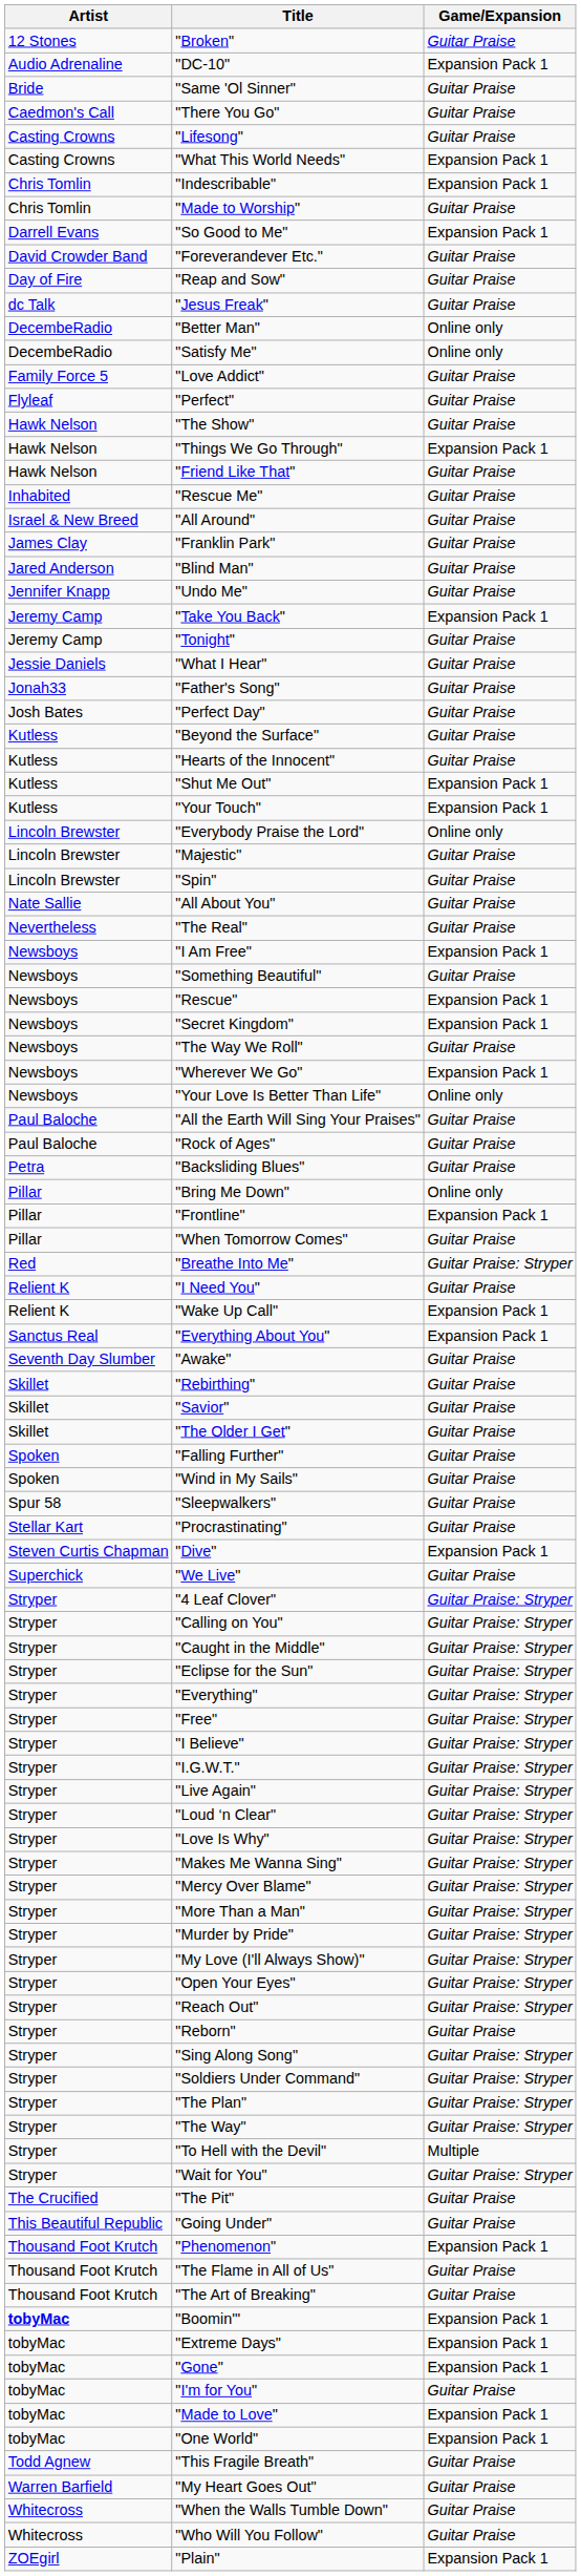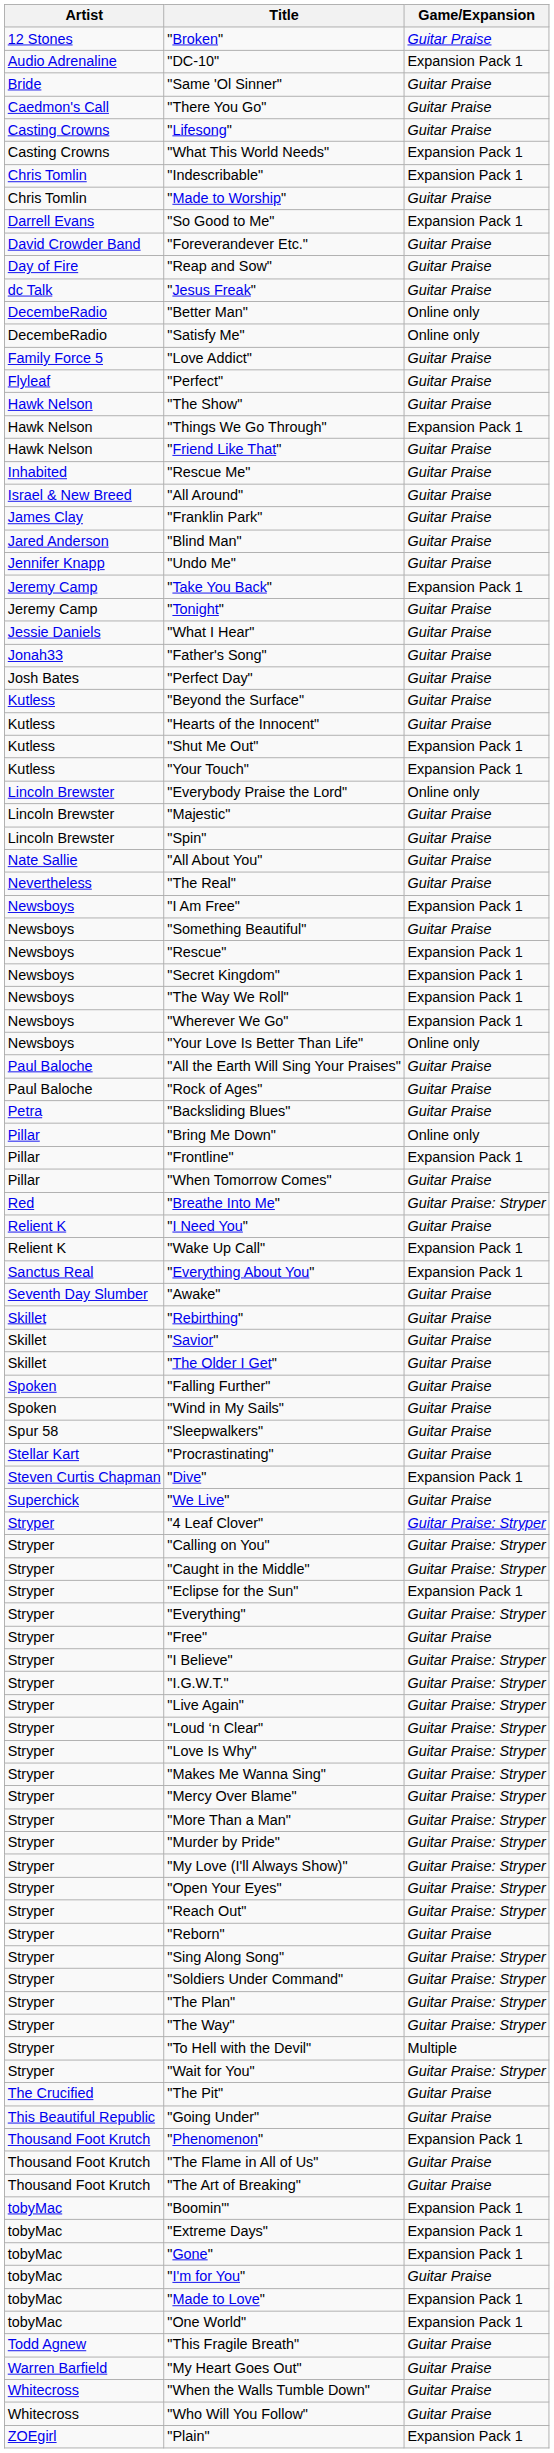 <table class="wikitable sortable">
 <tr>
 <th>Artist</th>
 <th>Title</th>
 <th>Game/Expansion</th>
 </tr>
 <tr>
 <td><a href='#'>12 Stones</a></td>
 <td>"<a href='#'>Broken</a>"</td>
 <td><em><a href='#'>Guitar Praise</a></em></td>
 </tr>
 <tr>
 <td><a href='#'>Audio Adrenaline</a></td>
 <td>"DC-10"</td>
 <td>Expansion Pack 1</td>
 </tr>
 <tr>
 <td><a href='#'>Bride</a></td>
 <td>"Same 'Ol Sinner"</td>
 <td><em>Guitar Praise</em></td>
 </tr>
 <tr>
 <td><a href='#'>Caedmon's Call</a></td>
 <td>"There You Go"</td>
 <td><em>Guitar Praise</em></td>
 </tr>
 <tr>
 <td><a href='#'>Casting Crowns</a></td>
 <td>"<a href='#'>Lifesong</a>"</td>
 <td><em>Guitar Praise</em></td>
 </tr>
 <tr>
 <td>Casting Crowns</td>
 <td>"What This World Needs"</td>
 <td>Expansion Pack 1</td>
 </tr>
 <tr>
 <td><a href='#'>Chris Tomlin</a></td>
 <td>"Indescribable"</td>
 <td>Expansion Pack 1</td>
 </tr>
 <tr>
 <td>Chris Tomlin</td>
 <td>"<a href='#'>Made to Worship</a>"</td>
 <td><em>Guitar Praise</em></td>
 </tr>
 <tr>
 <td><a href='#'>Darrell Evans</a></td>
 <td>"So Good to Me"</td>
 <td>Expansion Pack 1</td>
 </tr>
 <tr>
 <td><a href='#'>David Crowder Band</a></td>
 <td>"Foreverandever Etc."</td>
 <td><em>Guitar Praise</em></td>
 </tr>
 <tr>
 <td><a href='#'>Day of Fire</a></td>
 <td>"Reap and Sow"</td>
 <td><em>Guitar Praise</em></td>
 </tr>
 <tr>
 <td><a href='#'>dc Talk</a></td>
 <td>"<a href='#'>Jesus Freak</a>"</td>
 <td><em>Guitar Praise</em></td>
 </tr>
 <tr>
 <td><a href='#'>DecembeRadio</a></td>
 <td>"Better Man"</td>
 <td>Online only</td>
 </tr>
 <tr>
 <td>DecembeRadio</td>
 <td>"Satisfy Me"</td>
 <td>Online only</td>
 </tr>
 <tr>
 <td><a href='#'>Family Force 5</a></td>
 <td>"Love Addict"</td>
 <td><em>Guitar Praise</em></td>
 </tr>
 <tr>
 <td><a href='#'>Flyleaf</a></td>
 <td>"Perfect"</td>
 <td><em>Guitar Praise</em></td>
 </tr>
 <tr>
 <td><a href='#'>Hawk Nelson</a></td>
 <td>"The Show"</td>
 <td><em>Guitar Praise</em></td>
 </tr>
 <tr>
 <td>Hawk Nelson</td>
 <td>"Things We Go Through"</td>
 <td>Expansion Pack 1</td>
 </tr>
 <tr>
 <td>Hawk Nelson</td>
 <td>"<a href='#'>Friend Like That</a>"</td>
 <td><em>Guitar Praise</em></td>
 </tr>
 <tr>
 <td><a href='#'>Inhabited</a></td>
 <td>"Rescue Me"</td>
 <td><em>Guitar Praise</em></td>
 </tr>
 <tr>
 <td><a href='#'>Israel & New Breed</a></td>
 <td>"All Around"</td>
 <td><em>Guitar Praise</em></td>
 </tr>
 <tr>
 <td><a href='#'>James Clay</a></td>
 <td>"Franklin Park"</td>
 <td><em>Guitar Praise</em></td>
 </tr>
 <tr>
 <td><a href='#'>Jared Anderson</a></td>
 <td>"Blind Man"</td>
 <td><em>Guitar Praise</em></td>
 </tr>
 <tr>
 <td><a href='#'>Jennifer Knapp</a></td>
 <td>"Undo Me"</td>
 <td><em>Guitar Praise</em></td>
 </tr>
 <tr>
 <td><a href='#'>Jeremy Camp</a></td>
 <td>"<a href='#'>Take You Back</a>"</td>
 <td>Expansion Pack 1</td>
 </tr>
 <tr>
 <td>Jeremy Camp</td>
 <td>"<a href='#'>Tonight</a>"</td>
 <td><em>Guitar Praise</em></td>
 </tr>
 <tr>
 <td><a href='#'>Jessie Daniels</a></td>
 <td>"What I Hear"</td>
 <td><em>Guitar Praise</em></td>
 </tr>
 <tr>
 <td><a href='#'>Jonah33</a></td>
 <td>"Father's Song"</td>
 <td><em>Guitar Praise</em></td>
 </tr>
 <tr>
 <td>Josh Bates</td>
 <td>"Perfect Day"</td>
 <td><em>Guitar Praise</em></td>
 </tr>
 <tr>
 <td><a href='#'>Kutless</a></td>
 <td>"Beyond the Surface"</td>
 <td><em>Guitar Praise</em></td>
 </tr>
 <tr>
 <td>Kutless</td>
 <td>"Hearts of the Innocent"</td>
 <td><em>Guitar Praise</em></td>
 </tr>
 <tr>
 <td>Kutless</td>
 <td>"Shut Me Out"</td>
 <td>Expansion Pack 1</td>
 </tr>
 <tr>
 <td>Kutless</td>
 <td>"Your Touch"</td>
 <td>Expansion Pack 1</td>
 </tr>
 <tr>
 <td><a href='#'>Lincoln Brewster</a></td>
 <td>"Everybody Praise the Lord"</td>
 <td>Online only</td>
 </tr>
 <tr>
 <td>Lincoln Brewster</td>
 <td>"Majestic"</td>
 <td><em>Guitar Praise</em></td>
 </tr>
 <tr>
 <td>Lincoln Brewster</td>
 <td>"Spin"</td>
 <td><em>Guitar Praise</em></td>
 </tr>
 <tr>
 <td><a href='#'>Nate Sallie</a></td>
 <td>"All About You"</td>
 <td><em>Guitar Praise</em></td>
 </tr>
 <tr>
 <td><a href='#'>Nevertheless</a></td>
 <td>"The Real"</td>
 <td><em>Guitar Praise</em></td>
 </tr>
 <tr>
 <td><a href='#'>Newsboys</a></td>
 <td>"I Am Free"</td>
 <td>Expansion Pack 1</td>
 </tr>
 <tr>
 <td>Newsboys</td>
 <td>"Something Beautiful"</td>
 <td><em>Guitar Praise</em></td>
 </tr>
 <tr>
 <td>Newsboys</td>
 <td>"Rescue"</td>
 <td>Expansion Pack 1</td>
 </tr>
 <tr>
 <td>Newsboys</td>
 <td>"Secret Kingdom"</td>
 <td>Expansion Pack 1</td>
 </tr>
 <tr>
 <td>Newsboys</td>
 <td>"The Way We Roll"</td>
-<td><em>Guitar Praise</em></td>
+<td>Expansion Pack 1</td>
 </tr>
 <tr>
 <td>Newsboys</td>
 <td>"Wherever We Go"</td>
 <td>Expansion Pack 1</td>
 </tr>
 <tr>
 <td>Newsboys</td>
 <td>"Your Love Is Better Than Life"</td>
 <td>Online only</td>
 </tr>
 <tr>
 <td><a href='#'>Paul Baloche</a></td>
 <td>"All the Earth Will Sing Your Praises"</td>
 <td><em>Guitar Praise</em></td>
 </tr>
 <tr>
 <td>Paul Baloche</td>
 <td>"Rock of Ages"</td>
 <td><em>Guitar Praise</em></td>
 </tr>
 <tr>
 <td><a href='#'>Petra</a></td>
 <td>"Backsliding Blues"</td>
 <td><em>Guitar Praise</em></td>
 </tr>
 <tr>
 <td><a href='#'>Pillar</a></td>
 <td>"Bring Me Down"</td>
 <td>Online only</td>
 </tr>
 <tr>
 <td>Pillar</td>
 <td>"Frontline"</td>
 <td>Expansion Pack 1</td>
 </tr>
 <tr>
 <td>Pillar</td>
 <td>"When Tomorrow Comes"</td>
 <td><em>Guitar Praise</em></td>
 </tr>
 <tr>
 <td><a href='#'>Red</a></td>
 <td>"<a href='#'>Breathe Into Me</a>"</td>
 <td><em>Guitar Praise: Stryper</em></td>
 </tr>
 <tr>
 <td><a href='#'>Relient K</a></td>
 <td>"<a href='#'>I Need You</a>"</td>
 <td><em>Guitar Praise</em></td>
 </tr>
 <tr>
 <td>Relient K</td>
 <td>"Wake Up Call"</td>
 <td>Expansion Pack 1</td>
 </tr>
 <tr>
 <td><a href='#'>Sanctus Real</a></td>
 <td>"<a href='#'>Everything About You</a>"</td>
 <td>Expansion Pack 1</td>
 </tr>
 <tr>
 <td><a href='#'>Seventh Day Slumber</a></td>
 <td>"Awake"</td>
 <td><em>Guitar Praise</em></td>
 </tr>
 <tr>
 <td><a href='#'>Skillet</a></td>
 <td>"<a href='#'>Rebirthing</a>"</td>
 <td><em>Guitar Praise</em></td>
 </tr>
 <tr>
 <td>Skillet</td>
 <td>"<a href='#'>Savior</a>"</td>
 <td><em>Guitar Praise</em></td>
 </tr>
 <tr>
 <td>Skillet</td>
 <td>"<a href='#'>The Older I Get</a>"</td>
 <td><em>Guitar Praise</em></td>
 </tr>
 <tr>
 <td><a href='#'>Spoken</a></td>
 <td>"Falling Further"</td>
 <td><em>Guitar Praise</em></td>
 </tr>
 <tr>
 <td>Spoken</td>
 <td>"Wind in My Sails"</td>
 <td><em>Guitar Praise</em></td>
 </tr>
 <tr>
 <td>Spur 58</td>
 <td>"Sleepwalkers"</td>
 <td><em>Guitar Praise</em></td>
 </tr>
 <tr>
 <td><a href='#'>Stellar Kart</a></td>
 <td>"Procrastinating"</td>
 <td><em>Guitar Praise</em></td>
 </tr>
 <tr>
 <td><a href='#'>Steven Curtis Chapman</a></td>
 <td>"<a href='#'>Dive</a>"</td>
 <td>Expansion Pack 1</td>
 </tr>
 <tr>
 <td><a href='#'>Superchick</a></td>
 <td>"<a href='#'>We Live</a>"</td>
 <td><em>Guitar Praise</em></td>
 </tr>
 <tr>
 <td><a href='#'>Stryper</a></td>
 <td>"4 Leaf Clover"</td>
 <td><em><a href='#'>Guitar Praise: Stryper</a></em></td>
 </tr>
 <tr>
 <td>Stryper</td>
 <td>"Calling on You"</td>
 <td><em>Guitar Praise: Stryper</em></td>
 </tr>
 <tr>
 <td>Stryper</td>
 <td>"Caught in the Middle"</td>
 <td><em>Guitar Praise: Stryper</em></td>
 </tr>
 <tr>
 <td>Stryper</td>
 <td>"Eclipse for the Sun"</td>
-<td><em>Guitar Praise: Stryper</em></td>
+<td>Expansion Pack 1</td>
 </tr>
 <tr>
 <td>Stryper</td>
 <td>"Everything"</td>
 <td><em>Guitar Praise: Stryper</em></td>
 </tr>
 <tr>
 <td>Stryper</td>
 <td>"Free"</td>
-<td><em>Guitar Praise: Stryper</em></td>
+<td><em>Guitar Praise</em></td>
 </tr>
 <tr>
 <td>Stryper</td>
 <td>"I Believe"</td>
 <td><em>Guitar Praise: Stryper</em></td>
 </tr>
 <tr>
 <td>Stryper</td>
 <td>"I.G.W.T."</td>
 <td><em>Guitar Praise: Stryper</em></td>
 </tr>
 <tr>
 <td>Stryper</td>
 <td>"Live Again"</td>
 <td><em>Guitar Praise: Stryper</em></td>
 </tr>
 <tr>
 <td>Stryper</td>
 <td>"Loud ‘n Clear"</td>
 <td><em>Guitar Praise: Stryper</em></td>
 </tr>
 <tr>
 <td>Stryper</td>
 <td>"Love Is Why"</td>
 <td><em>Guitar Praise: Stryper</em></td>
 </tr>
 <tr>
 <td>Stryper</td>
 <td>"Makes Me Wanna Sing"</td>
 <td><em>Guitar Praise: Stryper</em></td>
 </tr>
 <tr>
 <td>Stryper</td>
 <td>"Mercy Over Blame"</td>
 <td><em>Guitar Praise: Stryper</em></td>
 </tr>
 <tr>
 <td>Stryper</td>
 <td>"More Than a Man"</td>
 <td><em>Guitar Praise: Stryper</em></td>
 </tr>
 <tr>
 <td>Stryper</td>
 <td>"Murder by Pride"</td>
 <td><em>Guitar Praise: Stryper</em></td>
 </tr>
 <tr>
 <td>Stryper</td>
 <td>"My Love (I'll Always Show)"</td>
 <td><em>Guitar Praise: Stryper</em></td>
 </tr>
 <tr>
 <td>Stryper</td>
 <td>"Open Your Eyes"</td>
 <td><em>Guitar Praise: Stryper</em></td>
 </tr>
 <tr>
 <td>Stryper</td>
 <td>"Reach Out"</td>
 <td><em>Guitar Praise: Stryper</em></td>
 </tr>
 <tr>
 <td>Stryper</td>
 <td>"Reborn"</td>
 <td><em>Guitar Praise</em></td>
 </tr>
 <tr>
 <td>Stryper</td>
 <td>"Sing Along Song"</td>
 <td><em>Guitar Praise: Stryper</em></td>
 </tr>
 <tr>
 <td>Stryper</td>
 <td>"Soldiers Under Command"</td>
 <td><em>Guitar Praise: Stryper</em></td>
 </tr>
 <tr>
 <td>Stryper</td>
 <td>"The Plan"</td>
 <td><em>Guitar Praise: Stryper</em></td>
 </tr>
 <tr>
 <td>Stryper</td>
 <td>"The Way"</td>
 <td><em>Guitar Praise: Stryper</em></td>
 </tr>
 <tr>
 <td>Stryper</td>
 <td>"To Hell with the Devil"</td>
 <td>Multiple</td>
 </tr>
 <tr>
 <td>Stryper</td>
 <td>"Wait for You"</td>
 <td><em>Guitar Praise: Stryper</em></td>
 </tr>
 <tr>
 <td><a href='#'>The Crucified</a></td>
 <td>"The Pit"</td>
 <td><em>Guitar Praise</em></td>
 </tr>
 <tr>
 <td><a href='#'>This Beautiful Republic</a></td>
 <td>"Going Under"</td>
 <td><em>Guitar Praise</em></td>
 </tr>
 <tr>
 <td><a href='#'>Thousand Foot Krutch</a></td>
 <td>"<a href='#'>Phenomenon</a>"</td>
 <td>Expansion Pack 1</td>
 </tr>
 <tr>
 <td>Thousand Foot Krutch</td>
 <td>"The Flame in All of Us"</td>
 <td><em>Guitar Praise</em></td>
 </tr>
 <tr>
 <td>Thousand Foot Krutch</td>
 <td>"The Art of Breaking"</td>
 <td><em>Guitar Praise</em></td>
 </tr>
 <tr>
-<td><strong><a href='#'>tobyMac</a></strong></td>
+<td><a href='#'>tobyMac</a></td>
 <td>"Boomin'"</td>
 <td>Expansion Pack 1</td>
 </tr>
 <tr>
 <td>tobyMac</td>
 <td>"Extreme Days"</td>
 <td>Expansion Pack 1</td>
 </tr>
 <tr>
 <td>tobyMac</td>
 <td>"<a href='#'>Gone</a>"</td>
 <td>Expansion Pack 1</td>
 </tr>
 <tr>
 <td>tobyMac</td>
 <td>"<a href='#'>I'm for You</a>"</td>
 <td><em>Guitar Praise</em></td>
 </tr>
 <tr>
 <td>tobyMac</td>
 <td>"<a href='#'>Made to Love</a>"</td>
 <td>Expansion Pack 1</td>
 </tr>
 <tr>
 <td>tobyMac</td>
 <td>"One World"</td>
 <td>Expansion Pack 1</td>
 </tr>
 <tr>
 <td><a href='#'>Todd Agnew</a></td>
 <td>"This Fragile Breath"</td>
 <td><em>Guitar Praise</em></td>
 </tr>
 <tr>
 <td><a href='#'>Warren Barfield</a></td>
 <td>"My Heart Goes Out"</td>
 <td><em>Guitar Praise</em></td>
 </tr>
 <tr>
 <td><a href='#'>Whitecross</a></td>
 <td>"When the Walls Tumble Down"</td>
 <td><em>Guitar Praise</em></td>
 </tr>
 <tr>
 <td>Whitecross</td>
 <td>"Who Will You Follow"</td>
 <td><em>Guitar Praise</em></td>
 </tr>
 <tr>
 <td><a href='#'>ZOEgirl</a></td>
 <td>"Plain"</td>
 <td>Expansion Pack 1</td>
 </tr>
 </table>
